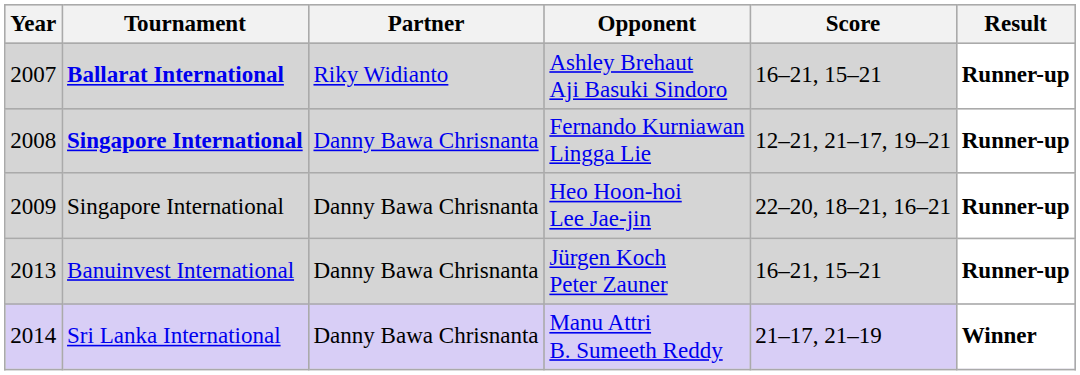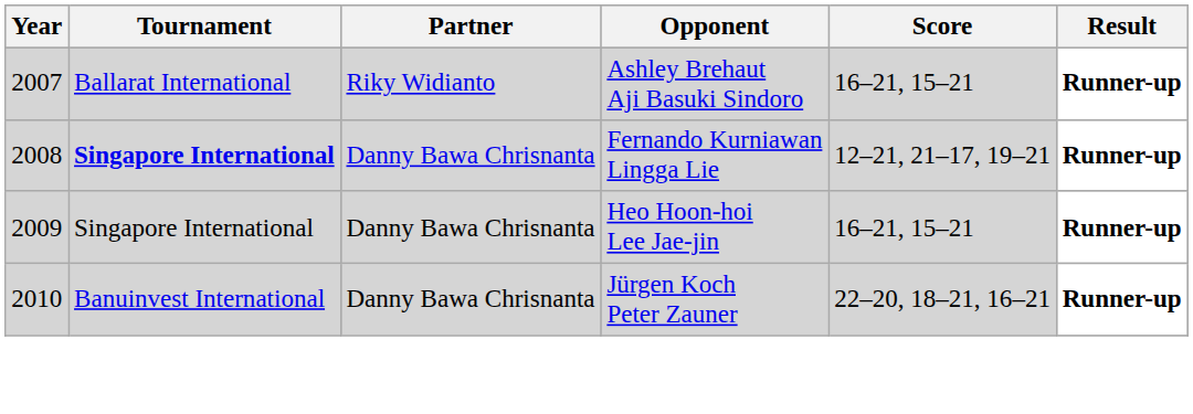 <table class="sortable wikitable" style="font-size: 90%;">
 <tr>
 <th>Year</th>
 <th>Tournament</th>
 <th>Partner</th>
 <th>Opponent</th>
 <th>Score</th>
 <th>Result</th>
 </tr>
 <tr style="background:#D5D5D5">
 <td align="center">2007</td>
-<td align="left"><strong><a href='#'>Ballarat International</a></strong></td>
+<td align="left"><a href='#'>Ballarat International</a></td>
 <td align="left"> <a href='#'>Riky Widianto</a></td>
 <td align="left"> <a href='#'>Ashley Brehaut</a><br> <a href='#'>Aji Basuki Sindoro</a></td>
 <td align="left">16–21, 15–21</td>
 <td style="text-align:left; background:white"> <strong>Runner-up</strong></td>
 </tr>
 <tr style="background:#D5D5D5">
 <td align="center">2008</td>
 <td align="left"><strong><a href='#'>Singapore International</a></strong></td>
 <td align="left"> <a href='#'>Danny Bawa Chrisnanta</a></td>
 <td align="left"> <a href='#'>Fernando Kurniawan</a> <br> <a href='#'>Lingga Lie</a></td>
 <td align="left">12–21, 21–17, 19–21</td>
 <td style="text-align:left; background:white"> <strong>Runner-up</strong></td>
 </tr>
 <tr style="background:#D5D5D5">
 <td align="center">2009</td>
 <td align="left">Singapore International</td>
 <td align="left"> Danny Bawa Chrisnanta</td>
 <td align="left"> <a href='#'>Heo Hoon-hoi</a><br> <a href='#'>Lee Jae-jin</a></td>
+<td align="left">16–21, 15–21</td>
+<td style="text-align:left; background:white"> <strong>Runner-up</strong></td>
+</tr>
+<tr style="background:#D5D5D5">
+<td align="center">2010</td>
+<td align="left"><a href='#'>Banuinvest International</a></td>
+<td align="left"> Danny Bawa Chrisnanta</td>
+<td align="left"> <a href='#'>Jürgen Koch</a><br> <a href='#'>Peter Zauner</a></td>
 <td align="left">22–20, 18–21, 16–21</td>
 <td style="text-align:left; background:white"> <strong>Runner-up</strong></td>
 </tr>
-<tr style="background:#D5D5D5">
-<td align="center">2013</td>
-<td align="left"><a href='#'>Banuinvest International</a></td>
-<td align="left"> Danny Bawa Chrisnanta</td>
-<td align="left"> <a href='#'>Jürgen Koch</a><br> <a href='#'>Peter Zauner</a></td>
-<td align="left">16–21, 15–21</td>
-<td style="text-align:left; background:white"> <strong>Runner-up</strong></td>
-</tr>
-<tr style="background:#D8CEF6">
-<td align="center">2014</td>
-<td align="left"><a href='#'>Sri Lanka International</a></td>
-<td align="left"> Danny Bawa Chrisnanta</td>
-<td align="left"> <a href='#'>Manu Attri</a><br> <a href='#'>B. Sumeeth Reddy</a></td>
-<td align="left">21–17, 21–19</td>
-<td style="text-align:left; background:white"> <strong>Winner</strong></td>
-</tr>
 </table>
